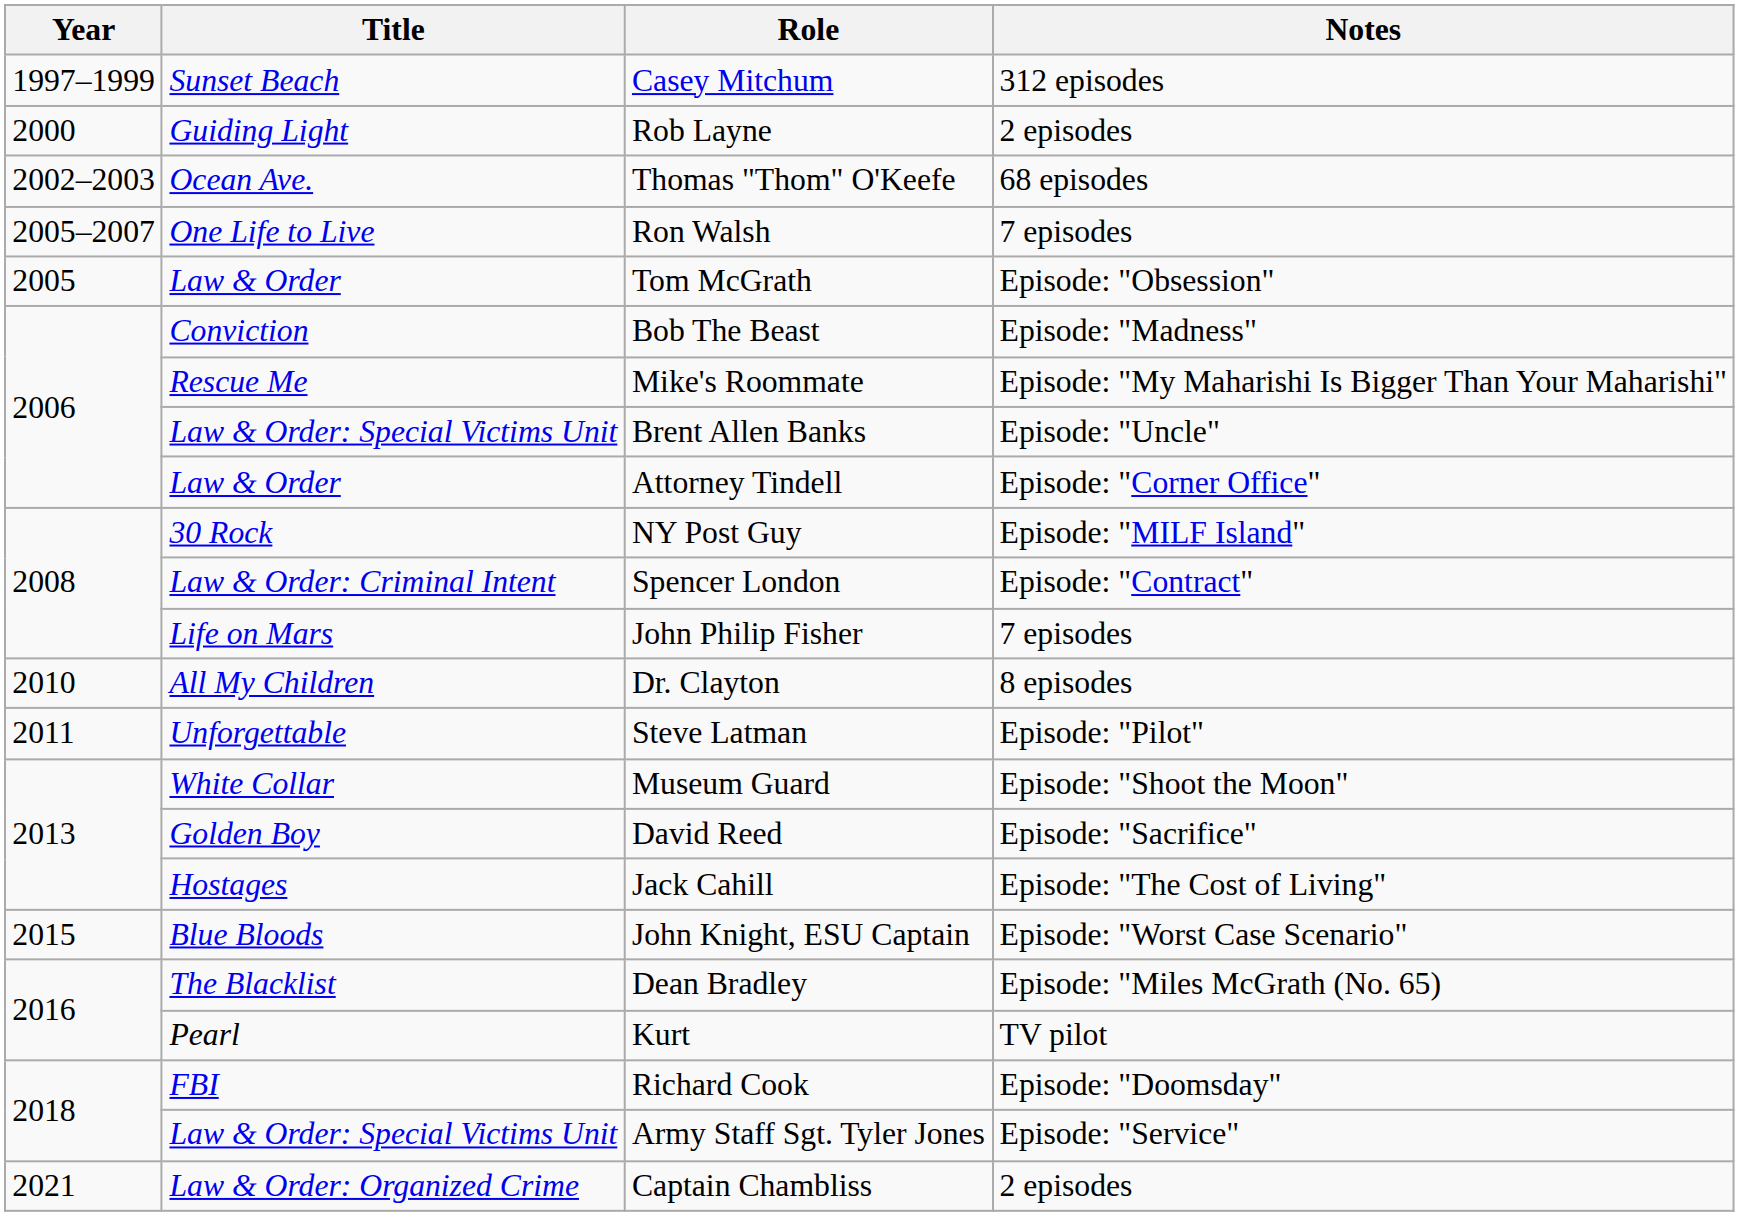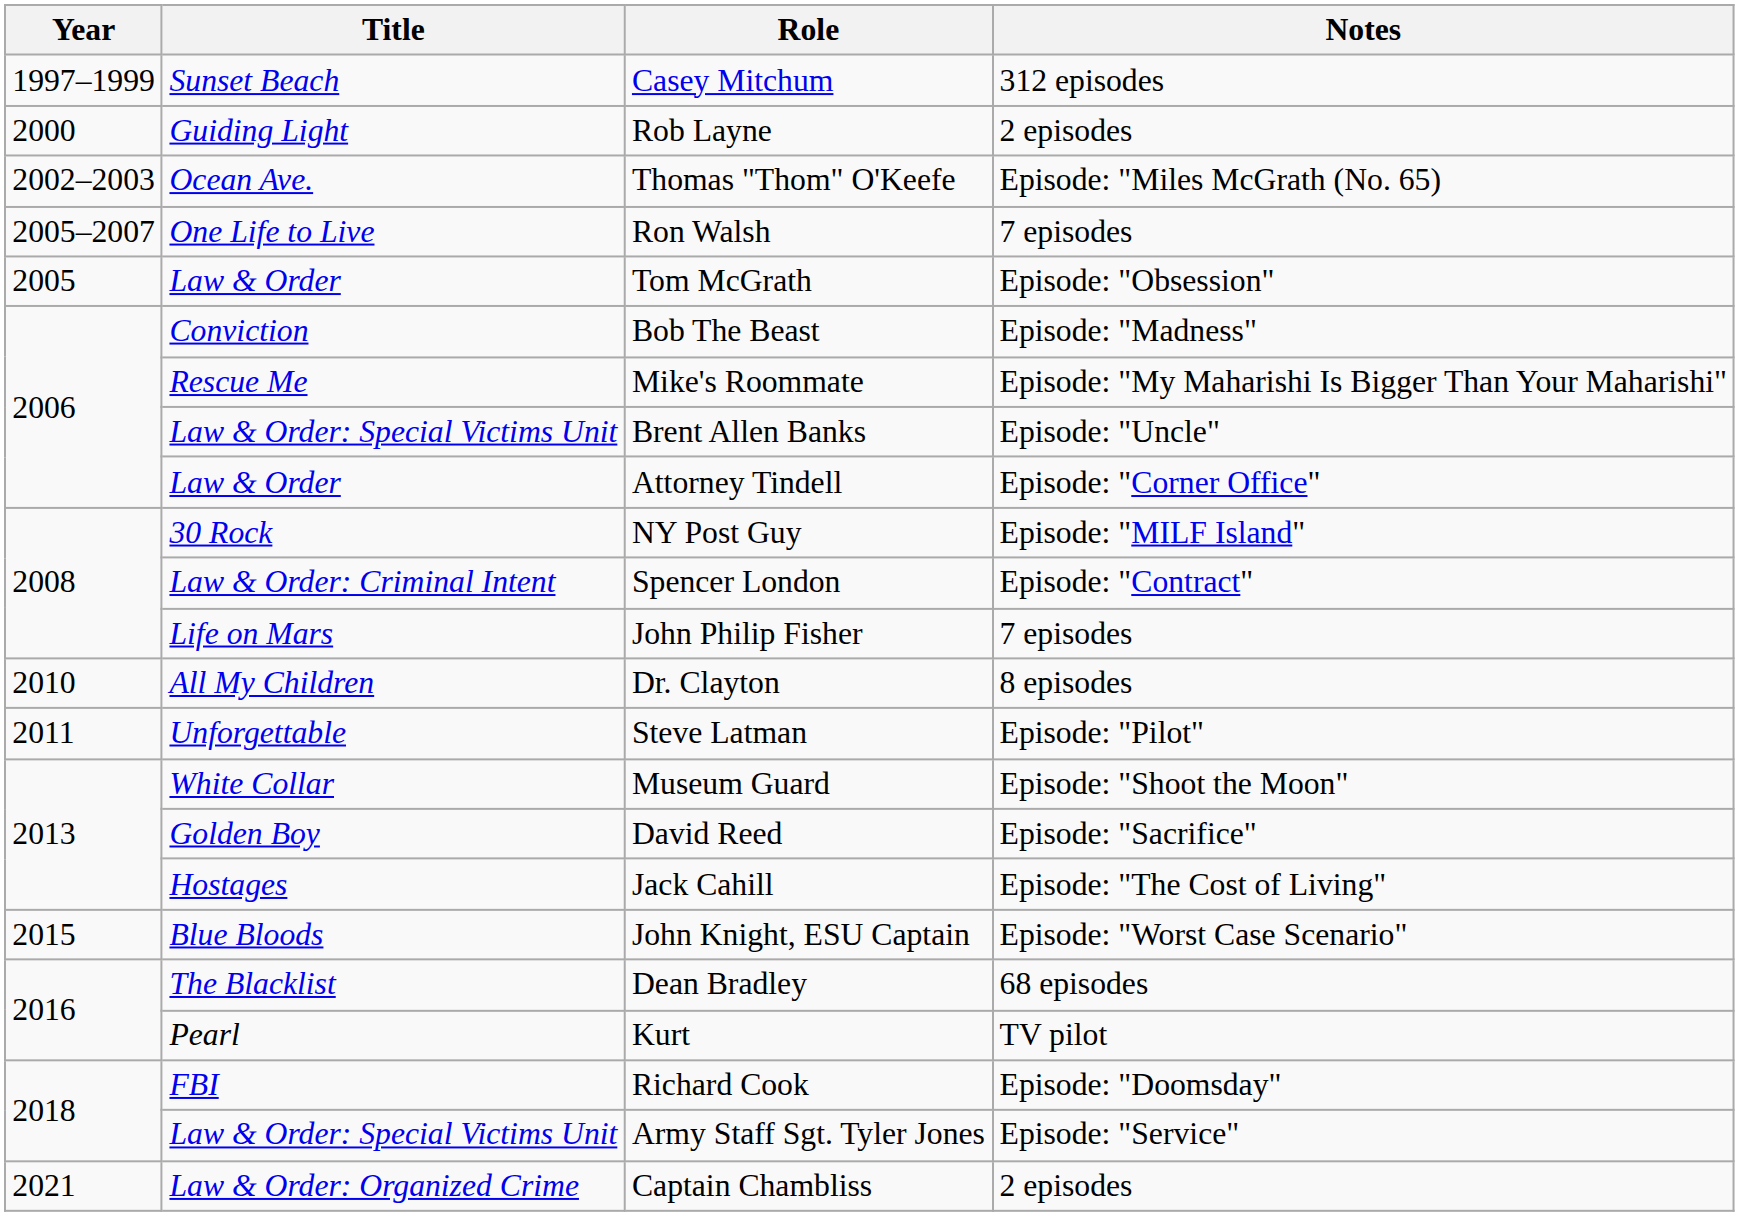 <table class="wikitable sortable">
 <tr>
 <th>Year</th>
 <th>Title</th>
 <th>Role</th>
 <th class="unsortable">Notes</th>
 </tr>
 <tr>
 <td>1997–1999</td>
 <td><em><a href='#'>Sunset Beach</a></em></td>
 <td><a href='#'>Casey Mitchum</a></td>
 <td>312 episodes</td>
 </tr>
 <tr>
 <td>2000</td>
 <td><em><a href='#'>Guiding Light</a></em></td>
 <td>Rob Layne</td>
 <td>2 episodes</td>
 </tr>
 <tr>
 <td>2002–2003</td>
 <td><em><a href='#'>Ocean Ave.</a></em></td>
 <td>Thomas "Thom" O'Keefe</td>
-<td>68 episodes</td>
+<td>Episode: "Miles McGrath (No. 65)</td>
 </tr>
 <tr>
 <td>2005–2007</td>
 <td><em><a href='#'>One Life to Live</a></em></td>
 <td>Ron Walsh</td>
 <td>7 episodes</td>
 </tr>
 <tr>
 <td>2005</td>
 <td><em><a href='#'>Law & Order</a></em></td>
 <td>Tom McGrath</td>
 <td>Episode: "Obsession"</td>
 </tr>
 <tr>
 <td rowspan=4>2006</td>
 <td><em><a href='#'>Conviction</a></em></td>
 <td>Bob The Beast</td>
 <td>Episode: "Madness"</td>
 </tr>
 <tr>
 <td><em><a href='#'>Rescue Me</a></em></td>
 <td>Mike's Roommate</td>
 <td>Episode: "My Maharishi Is Bigger Than Your Maharishi"</td>
 </tr>
 <tr>
 <td><em><a href='#'>Law & Order: Special Victims Unit</a></em></td>
 <td>Brent Allen Banks</td>
 <td>Episode: "Uncle"</td>
 </tr>
 <tr>
 <td><em><a href='#'>Law & Order</a></em></td>
 <td>Attorney Tindell</td>
 <td>Episode: "<a href='#'>Corner Office</a>"</td>
 </tr>
 <tr>
 <td rowspan=3>2008</td>
 <td><em><a href='#'>30 Rock</a></em></td>
 <td>NY Post Guy</td>
 <td>Episode: "<a href='#'>MILF Island</a>"</td>
 </tr>
 <tr>
 <td><em><a href='#'>Law & Order: Criminal Intent</a></em></td>
 <td>Spencer London</td>
 <td>Episode: "<a href='#'>Contract</a>"</td>
 </tr>
 <tr>
 <td><em><a href='#'>Life on Mars</a></em></td>
 <td>John Philip Fisher</td>
 <td>7 episodes</td>
 </tr>
 <tr>
 <td>2010</td>
 <td><em><a href='#'>All My Children</a></em></td>
 <td>Dr. Clayton</td>
 <td>8 episodes</td>
 </tr>
 <tr>
 <td>2011</td>
 <td><em><a href='#'>Unforgettable</a></em></td>
 <td>Steve Latman</td>
 <td>Episode: "Pilot"</td>
 </tr>
 <tr>
 <td rowspan=3>2013</td>
 <td><em><a href='#'>White Collar</a></em></td>
 <td>Museum Guard</td>
 <td>Episode: "Shoot the Moon"</td>
 </tr>
 <tr>
 <td><em><a href='#'>Golden Boy</a></em></td>
 <td>David Reed</td>
 <td>Episode: "Sacrifice"</td>
 </tr>
 <tr>
 <td><em><a href='#'>Hostages</a></em></td>
 <td>Jack Cahill</td>
 <td>Episode: "The Cost of Living"</td>
 </tr>
 <tr>
 <td>2015</td>
 <td><em><a href='#'>Blue Bloods</a></em></td>
 <td>John Knight, ESU Captain</td>
 <td>Episode: "Worst Case Scenario"</td>
 </tr>
 <tr>
 <td rowspan=2>2016</td>
 <td><em><a href='#'>The Blacklist</a></em></td>
 <td>Dean Bradley</td>
-<td>Episode: "Miles McGrath (No. 65)</td>
+<td>68 episodes</td>
 </tr>
 <tr>
 <td><em>Pearl</em></td>
 <td>Kurt</td>
 <td>TV pilot</td>
 </tr>
 <tr>
 <td rowspan=2>2018</td>
 <td><em><a href='#'>FBI</a></em></td>
 <td>Richard Cook</td>
 <td>Episode: "Doomsday"</td>
 </tr>
 <tr>
 <td><em><a href='#'>Law & Order: Special Victims Unit</a></em></td>
 <td>Army Staff Sgt. Tyler Jones</td>
 <td>Episode: "Service"</td>
 </tr>
 <tr>
 <td>2021</td>
 <td><em><a href='#'>Law & Order: Organized Crime</a></em></td>
 <td>Captain Chambliss</td>
 <td>2 episodes</td>
 </tr>
 </table>
